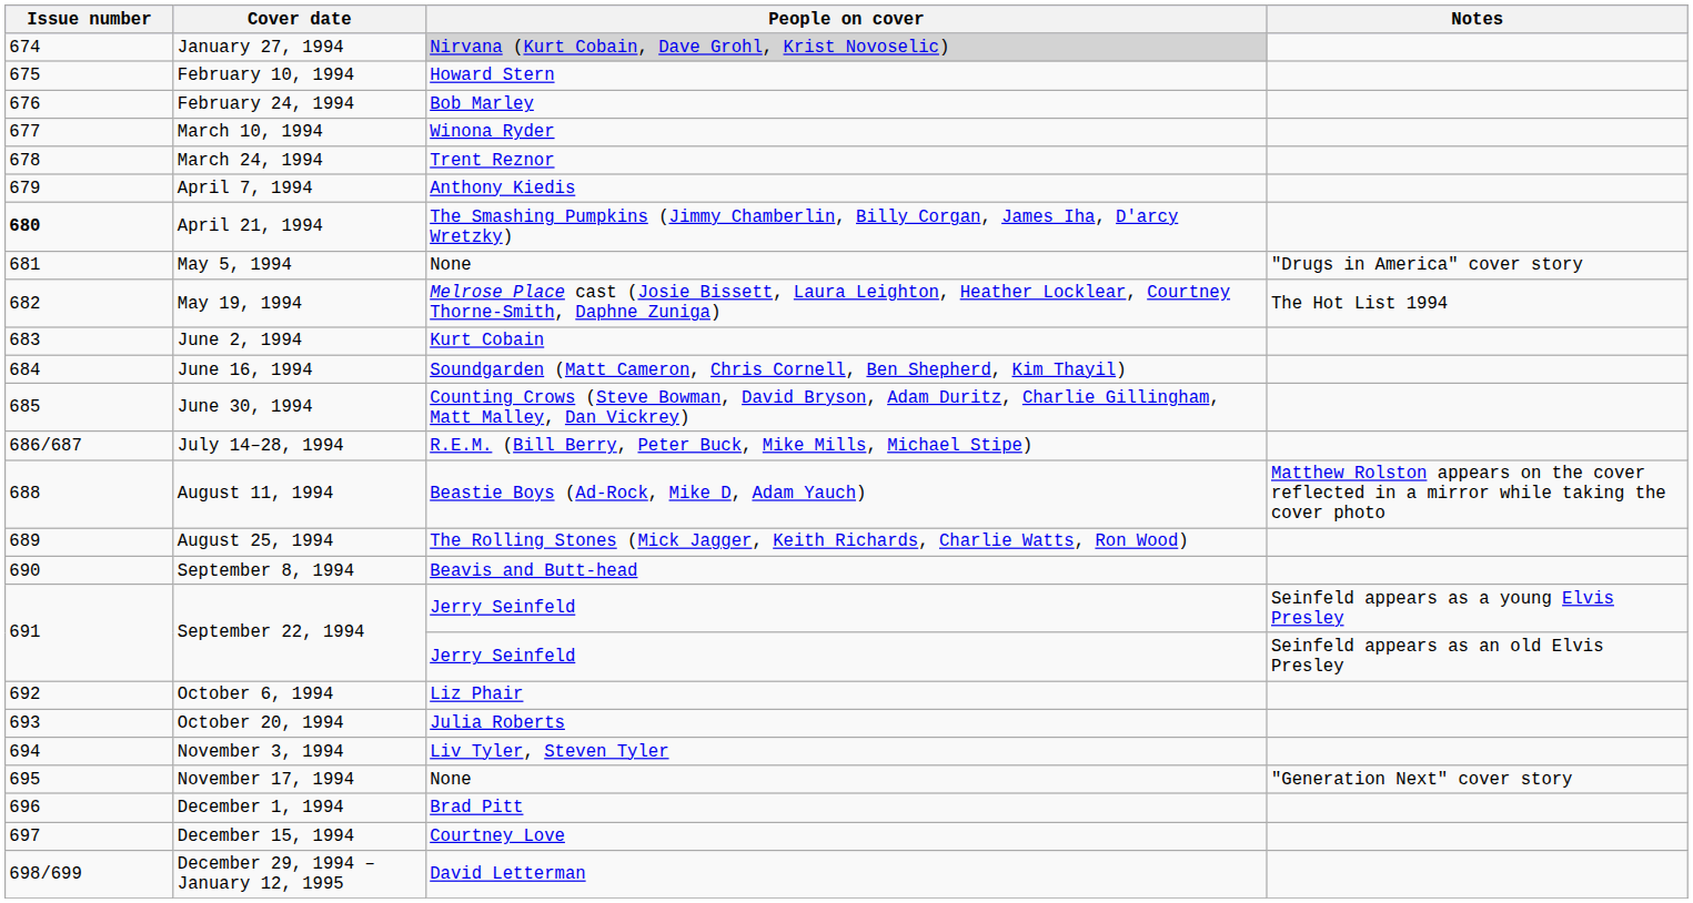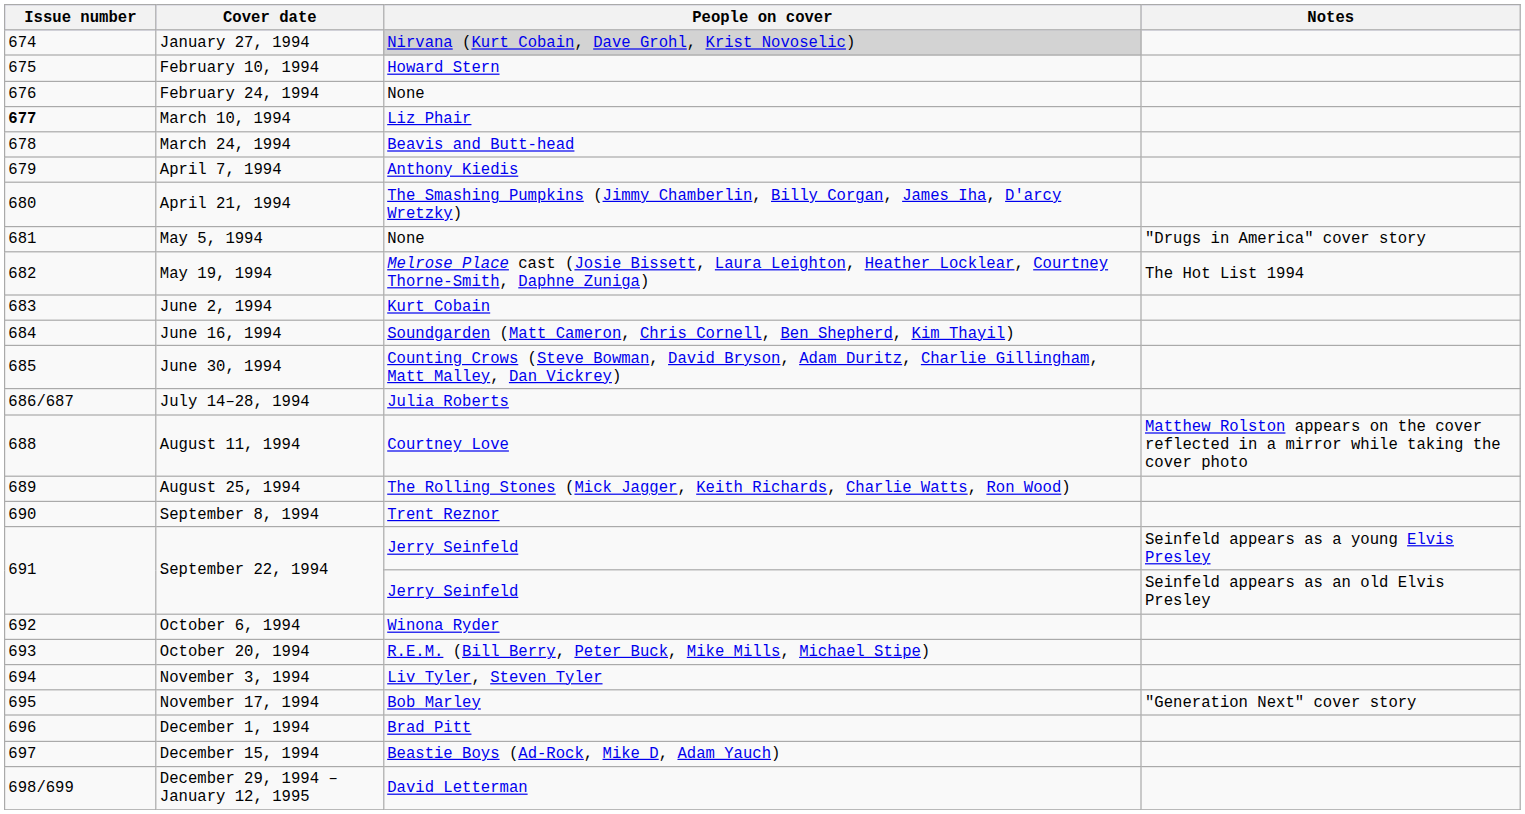 <table class="wikitable sortable" style="margin:auto;width:100%;">
 <tr style="background:#ccf;">
 <th style="width:10%;">Issue number</th>
 <th style="width:15%;">Cover date</th>
 <th style="width:50%;">People on cover</th>
 <th style="width:25%;">Notes</th>
 </tr>
 <tr>
 <td>674</td>
 <td>January 27, 1994</td>
 <td style="background: lightgrey;"><a href='#'>Nirvana</a> (<a href='#'>Kurt Cobain</a>, <a href='#'>Dave Grohl</a>, <a href='#'>Krist Novoselic</a>)</td>
 <td></td>
 </tr>
 <tr>
 <td>675</td>
 <td>February 10, 1994</td>
 <td><a href='#'>Howard Stern</a></td>
 <td></td>
 </tr>
 <tr>
 <td>676</td>
 <td>February 24, 1994</td>
-<td><a href='#'>Bob Marley</a></td>
+<td>None</td>
 <td></td>
 </tr>
 <tr>
-<td>677</td>
+<td><strong>677</strong></td>
 <td>March 10, 1994</td>
-<td><a href='#'>Winona Ryder</a></td>
+<td><a href='#'>Liz Phair</a></td>
 <td></td>
 </tr>
 <tr>
 <td>678</td>
 <td>March 24, 1994</td>
-<td><a href='#'>Trent Reznor</a></td>
+<td><a href='#'>Beavis and Butt-head</a></td>
 <td></td>
 </tr>
 <tr>
 <td>679</td>
 <td>April 7, 1994</td>
 <td><a href='#'>Anthony Kiedis</a></td>
 <td></td>
 </tr>
 <tr>
-<td><strong>680</strong></td>
+<td>680</td>
 <td>April 21, 1994</td>
 <td><a href='#'>The Smashing Pumpkins</a> (<a href='#'>Jimmy Chamberlin</a>, <a href='#'>Billy Corgan</a>, <a href='#'>James Iha</a>, <a href='#'>D'arcy Wretzky</a>)</td>
 <td></td>
 </tr>
 <tr>
 <td>681</td>
 <td>May 5, 1994</td>
 <td>None</td>
 <td>"Drugs in America" cover story</td>
 </tr>
 <tr>
 <td>682</td>
 <td>May 19, 1994</td>
 <td><em><a href='#'>Melrose Place</a></em> cast (<a href='#'>Josie Bissett</a>, <a href='#'>Laura Leighton</a>, <a href='#'>Heather Locklear</a>, <a href='#'>Courtney Thorne-Smith</a>, <a href='#'>Daphne Zuniga</a>)</td>
 <td>The Hot List 1994</td>
 </tr>
 <tr>
 <td>683</td>
 <td>June 2, 1994</td>
 <td><a href='#'>Kurt Cobain</a></td>
 <td></td>
 </tr>
 <tr>
 <td>684</td>
 <td>June 16, 1994</td>
 <td><a href='#'>Soundgarden</a> (<a href='#'>Matt Cameron</a>, <a href='#'>Chris Cornell</a>, <a href='#'>Ben Shepherd</a>, <a href='#'>Kim Thayil</a>)</td>
 <td></td>
 </tr>
 <tr>
 <td>685</td>
 <td>June 30, 1994</td>
 <td><a href='#'>Counting Crows</a> (<a href='#'>Steve Bowman</a>, <a href='#'>David Bryson</a>, <a href='#'>Adam Duritz</a>, <a href='#'>Charlie Gillingham</a>, <a href='#'>Matt Malley</a>, <a href='#'>Dan Vickrey</a>)</td>
 <td></td>
 </tr>
 <tr>
 <td>686/687</td>
 <td>July 14–28, 1994</td>
-<td><a href='#'>R.E.M.</a> (<a href='#'>Bill Berry</a>, <a href='#'>Peter Buck</a>, <a href='#'>Mike Mills</a>, <a href='#'>Michael Stipe</a>)</td>
+<td><a href='#'>Julia Roberts</a></td>
 <td></td>
 </tr>
 <tr>
 <td>688</td>
 <td>August 11, 1994</td>
-<td><a href='#'>Beastie Boys</a> (<a href='#'>Ad-Rock</a>, <a href='#'>Mike D</a>, <a href='#'>Adam Yauch</a>)</td>
+<td><a href='#'>Courtney Love</a></td>
 <td><a href='#'>Matthew Rolston</a> appears on the cover reflected in a mirror while taking the cover photo</td>
 </tr>
 <tr>
 <td>689</td>
 <td>August 25, 1994</td>
 <td><a href='#'>The Rolling Stones</a> (<a href='#'>Mick Jagger</a>, <a href='#'>Keith Richards</a>, <a href='#'>Charlie Watts</a>, <a href='#'>Ron Wood</a>)</td>
 <td></td>
 </tr>
 <tr>
 <td>690</td>
 <td>September 8, 1994</td>
-<td><a href='#'>Beavis and Butt-head</a></td>
+<td><a href='#'>Trent Reznor</a></td>
 <td></td>
 </tr>
 <tr>
 <td rowspan="2">691</td>
 <td rowspan="2">September 22, 1994</td>
 <td><a href='#'>Jerry Seinfeld</a></td>
 <td>Seinfeld appears as a young <a href='#'>Elvis Presley</a></td>
 </tr>
 <tr>
 <td><a href='#'>Jerry Seinfeld</a></td>
 <td>Seinfeld appears as an old Elvis Presley</td>
 </tr>
 <tr>
 <td>692</td>
 <td>October 6, 1994</td>
-<td><a href='#'>Liz Phair</a></td>
+<td><a href='#'>Winona Ryder</a></td>
 <td></td>
 </tr>
 <tr>
 <td>693</td>
 <td>October 20, 1994</td>
-<td><a href='#'>Julia Roberts</a></td>
+<td><a href='#'>R.E.M.</a> (<a href='#'>Bill Berry</a>, <a href='#'>Peter Buck</a>, <a href='#'>Mike Mills</a>, <a href='#'>Michael Stipe</a>)</td>
 <td></td>
 </tr>
 <tr>
 <td>694</td>
 <td>November 3, 1994</td>
 <td><a href='#'>Liv Tyler</a>, <a href='#'>Steven Tyler</a></td>
 <td></td>
 </tr>
 <tr>
 <td>695</td>
 <td>November 17, 1994</td>
-<td>None</td>
+<td><a href='#'>Bob Marley</a></td>
 <td>"Generation Next" cover story</td>
 </tr>
 <tr>
 <td>696</td>
 <td>December 1, 1994</td>
 <td><a href='#'>Brad Pitt</a></td>
 <td></td>
 </tr>
 <tr>
 <td>697</td>
 <td>December 15, 1994</td>
-<td><a href='#'>Courtney Love</a></td>
+<td><a href='#'>Beastie Boys</a> (<a href='#'>Ad-Rock</a>, <a href='#'>Mike D</a>, <a href='#'>Adam Yauch</a>)</td>
 <td></td>
 </tr>
 <tr>
 <td>698/699</td>
 <td>December 29, 1994 – January 12, 1995</td>
 <td><a href='#'>David Letterman</a></td>
 <td></td>
 </tr>
 </table>
